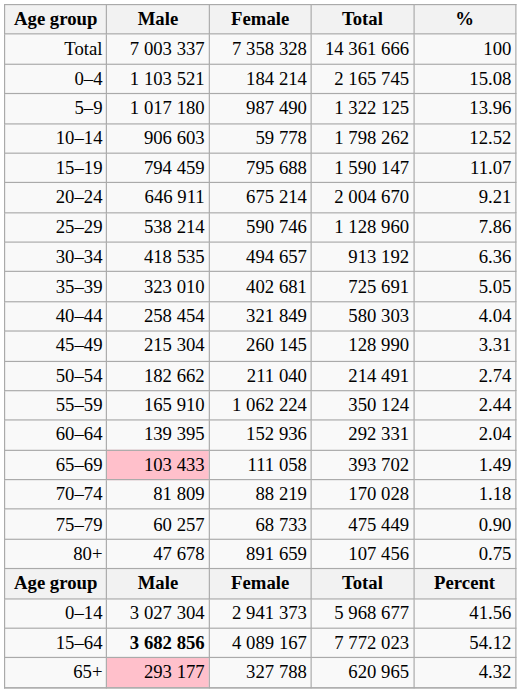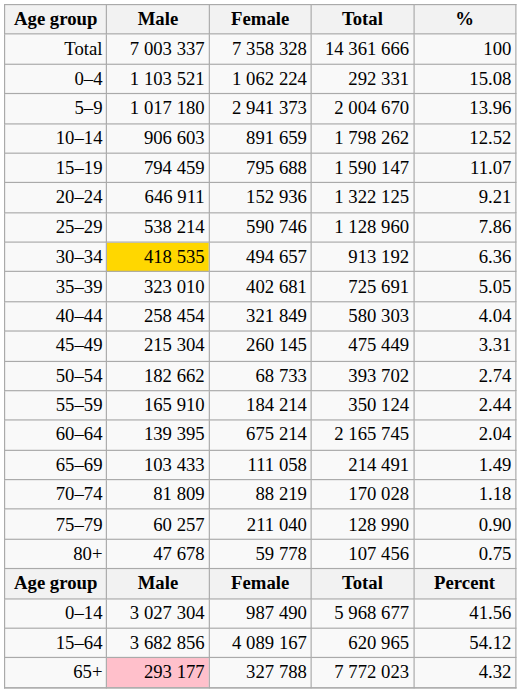 <table class="wikitable">
 <tr>
 <th width="80pt">Age group</th>
 <th width="80pt">Male</th>
 <th width="80pt">Female</th>
 <th width="80pt">Total</th>
 <th width="80pt">%</th>
 </tr>
 <tr>
 <td align="right">Total</td>
 <td align="right">7 003 337</td>
 <td align="right">7 358 328</td>
 <td align="right">14 361 666</td>
 <td align="right">100</td>
 </tr>
 <tr>
 <td align="right">0–4</td>
 <td align="right">1 103 521</td>
-<td align="right">184 214</td>
-<td align="right">2 165 745</td>
+<td align="right">1 062 224</td>
+<td align="right">292 331</td>
 <td align="right">15.08</td>
 </tr>
 <tr>
 <td align="right">5–9</td>
 <td align="right">1 017 180</td>
-<td align="right">987 490</td>
-<td align="right">1 322 125</td>
+<td align="right">2 941 373</td>
+<td align="right">2 004 670</td>
 <td align="right">13.96</td>
 </tr>
 <tr>
 <td align="right">10–14</td>
 <td align="right">906 603</td>
-<td align="right">59 778</td>
+<td align="right">891 659</td>
 <td align="right">1 798 262</td>
 <td align="right">12.52</td>
 </tr>
 <tr>
 <td align="right">15–19</td>
 <td align="right">794 459</td>
 <td align="right">795 688</td>
 <td align="right">1 590 147</td>
 <td align="right">11.07</td>
 </tr>
 <tr>
 <td align="right">20–24</td>
 <td align="right">646 911</td>
-<td align="right">675 214</td>
-<td align="right">2 004 670</td>
+<td align="right">152 936</td>
+<td align="right">1 322 125</td>
 <td align="right">9.21</td>
 </tr>
 <tr>
 <td align="right">25–29</td>
 <td align="right">538 214</td>
 <td align="right">590 746</td>
 <td align="right">1 128 960</td>
 <td align="right">7.86</td>
 </tr>
 <tr>
 <td align="right">30–34</td>
-<td align="right">418 535</td>
+<td align="right" style="background: gold;">418 535</td>
 <td align="right">494 657</td>
 <td align="right">913 192</td>
 <td align="right">6.36</td>
 </tr>
 <tr>
 <td align="right">35–39</td>
 <td align="right">323 010</td>
 <td align="right">402 681</td>
 <td align="right">725 691</td>
 <td align="right">5.05</td>
 </tr>
 <tr>
 <td align="right">40–44</td>
 <td align="right">258 454</td>
 <td align="right">321 849</td>
 <td align="right">580 303</td>
 <td align="right">4.04</td>
 </tr>
 <tr>
 <td align="right">45–49</td>
 <td align="right">215 304</td>
 <td align="right">260 145</td>
-<td align="right">128 990</td>
+<td align="right">475 449</td>
 <td align="right">3.31</td>
 </tr>
 <tr>
 <td align="right">50–54</td>
 <td align="right">182 662</td>
-<td align="right">211 040</td>
-<td align="right">214 491</td>
+<td align="right">68 733</td>
+<td align="right">393 702</td>
 <td align="right">2.74</td>
 </tr>
 <tr>
 <td align="right">55–59</td>
 <td align="right">165 910</td>
-<td align="right">1 062 224</td>
+<td align="right">184 214</td>
 <td align="right">350 124</td>
 <td align="right">2.44</td>
 </tr>
 <tr>
 <td align="right">60–64</td>
 <td align="right">139 395</td>
-<td align="right">152 936</td>
-<td align="right">292 331</td>
+<td align="right">675 214</td>
+<td align="right">2 165 745</td>
 <td align="right">2.04</td>
 </tr>
 <tr>
 <td align="right">65–69</td>
-<td align="right" style="background: pink;">103 433</td>
+<td align="right">103 433</td>
 <td align="right">111 058</td>
-<td align="right">393 702</td>
+<td align="right">214 491</td>
 <td align="right">1.49</td>
 </tr>
 <tr>
 <td align="right">70–74</td>
 <td align="right">81 809</td>
 <td align="right">88 219</td>
 <td align="right">170 028</td>
 <td align="right">1.18</td>
 </tr>
 <tr>
 <td align="right">75–79</td>
 <td align="right">60 257</td>
-<td align="right">68 733</td>
-<td align="right">475 449</td>
+<td align="right">211 040</td>
+<td align="right">128 990</td>
 <td align="right">0.90</td>
 </tr>
 <tr>
 <td align="right">80+</td>
 <td align="right">47 678</td>
-<td align="right">891 659</td>
+<td align="right">59 778</td>
 <td align="right">107 456</td>
 <td align="right">0.75</td>
 </tr>
 <tr>
 <th width="50">Age group</th>
 <th width="80pt">Male</th>
 <th width="80">Female</th>
 <th width="80">Total</th>
 <th width="50">Percent</th>
 </tr>
 <tr>
 <td align="right">0–14</td>
 <td align="right">3 027 304</td>
-<td align="right">2 941 373</td>
+<td align="right">987 490</td>
 <td align="right">5 968 677</td>
 <td align="right">41.56</td>
 </tr>
 <tr>
 <td align="right">15–64</td>
-<td align="right"><strong>3 682 856</strong></td>
+<td align="right">3 682 856</td>
 <td align="right">4 089 167</td>
-<td align="right">7 772 023</td>
+<td align="right">620 965</td>
 <td align="right">54.12</td>
 </tr>
 <tr>
 <td align="right">65+</td>
 <td align="right" style="background: pink;">293 177</td>
 <td align="right">327 788</td>
-<td align="right">620 965</td>
+<td align="right">7 772 023</td>
 <td align="right">4.32</td>
 </tr>
 <tr>
 </tr>
 </table>
